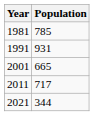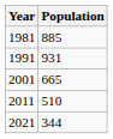 <table class="wikitable">
 <tr>
 <th>Year</th>
 <th>Population</th>
 </tr>
 <tr>
 <td>1981</td>
-<td>785</td>
+<td>885</td>
 </tr>
 <tr>
 <td>1991</td>
 <td>931</td>
 </tr>
 <tr>
 <td>2001</td>
 <td>665</td>
 </tr>
 <tr>
 <td>2011</td>
-<td>717</td>
+<td>510</td>
 </tr>
 <tr>
 <td>2021</td>
 <td>344</td>
 </tr>
 </table>
